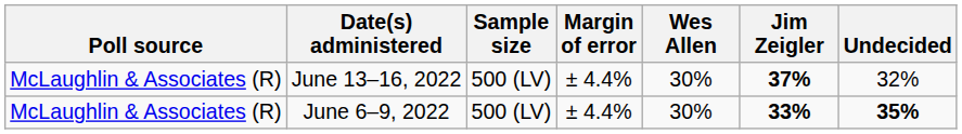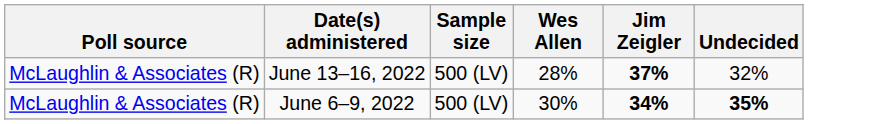 <table class="wikitable" style="font-size:90%;text-align:center;">
 <tr valign=bottom>
 <th>Poll source</th>
 <th>Date(s)<br>administered</th>
 <th>Sample<br>size</th>
-<th>Margin<br>of error</th>
 <th style="width:60px;">Wes<br>Allen</th>
 <th style="width:60px;">Jim<br>Zeigler</th>
 <th>Undecided</th>
 </tr>
 <tr>
 <td style="text-align:left;"><a href='#'>McLaughlin & Associates</a> (R)</td>
 <td>June 13–16, 2022</td>
 <td>500 (LV)</td>
-<td>± 4.4%</td>
-<td>30%</td>
+<td>28%</td>
 <td><strong>37%</strong></td>
 <td>32%</td>
 </tr>
 <tr>
 <td style="text-align:left;"><a href='#'>McLaughlin & Associates</a> (R)</td>
 <td>June 6–9, 2022</td>
 <td>500 (LV)</td>
-<td>± 4.4%</td>
 <td>30%</td>
-<td><strong>33%</strong></td>
+<td><strong>34%</strong></td>
 <td><strong>35%</strong></td>
 </tr>
 </table>
